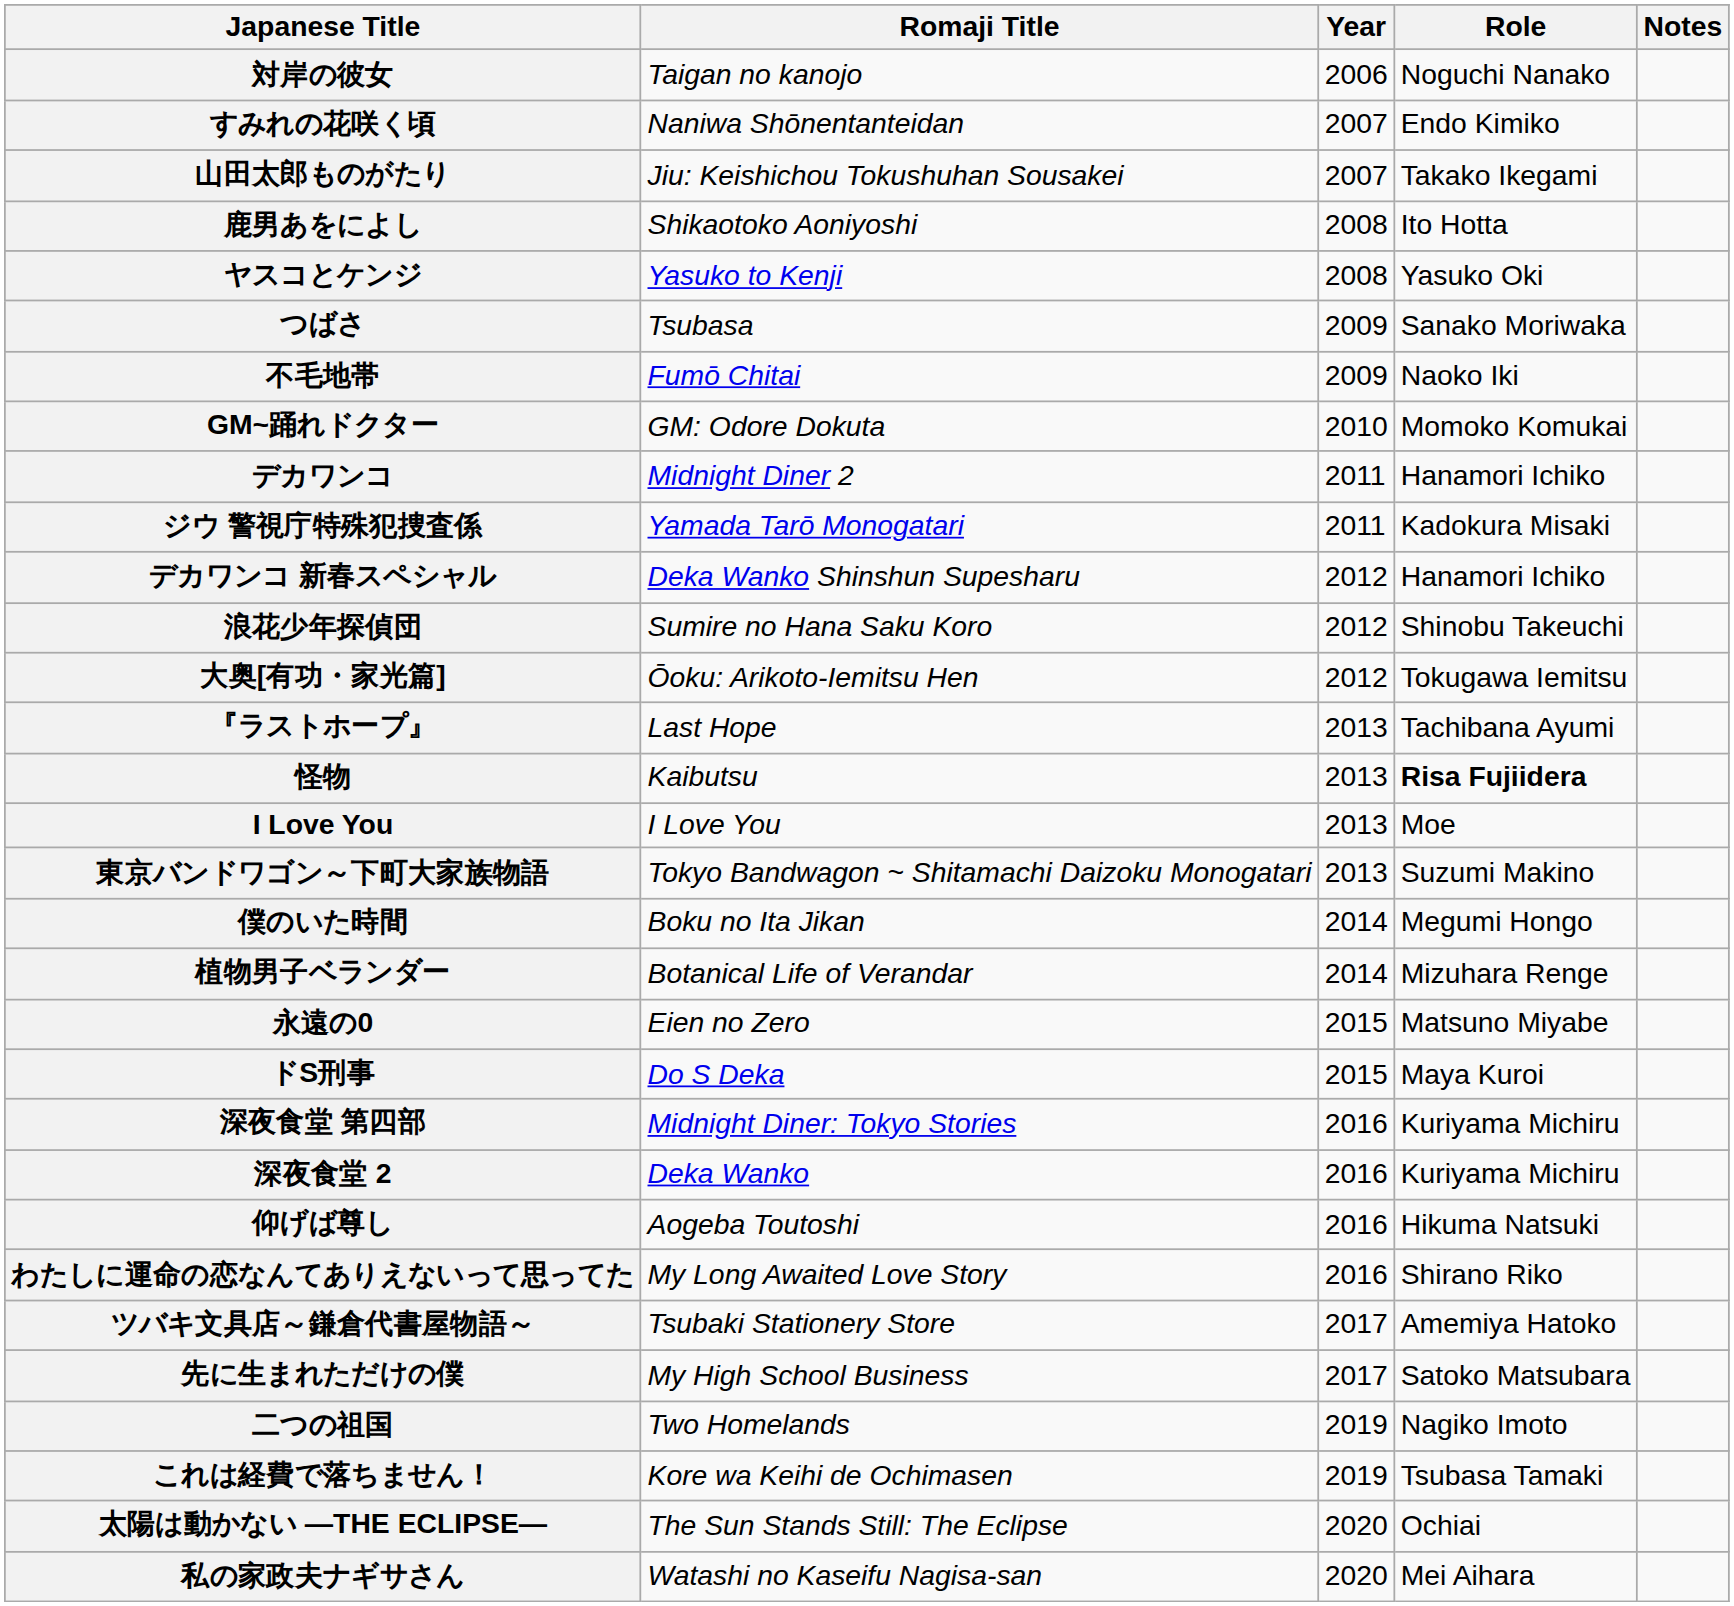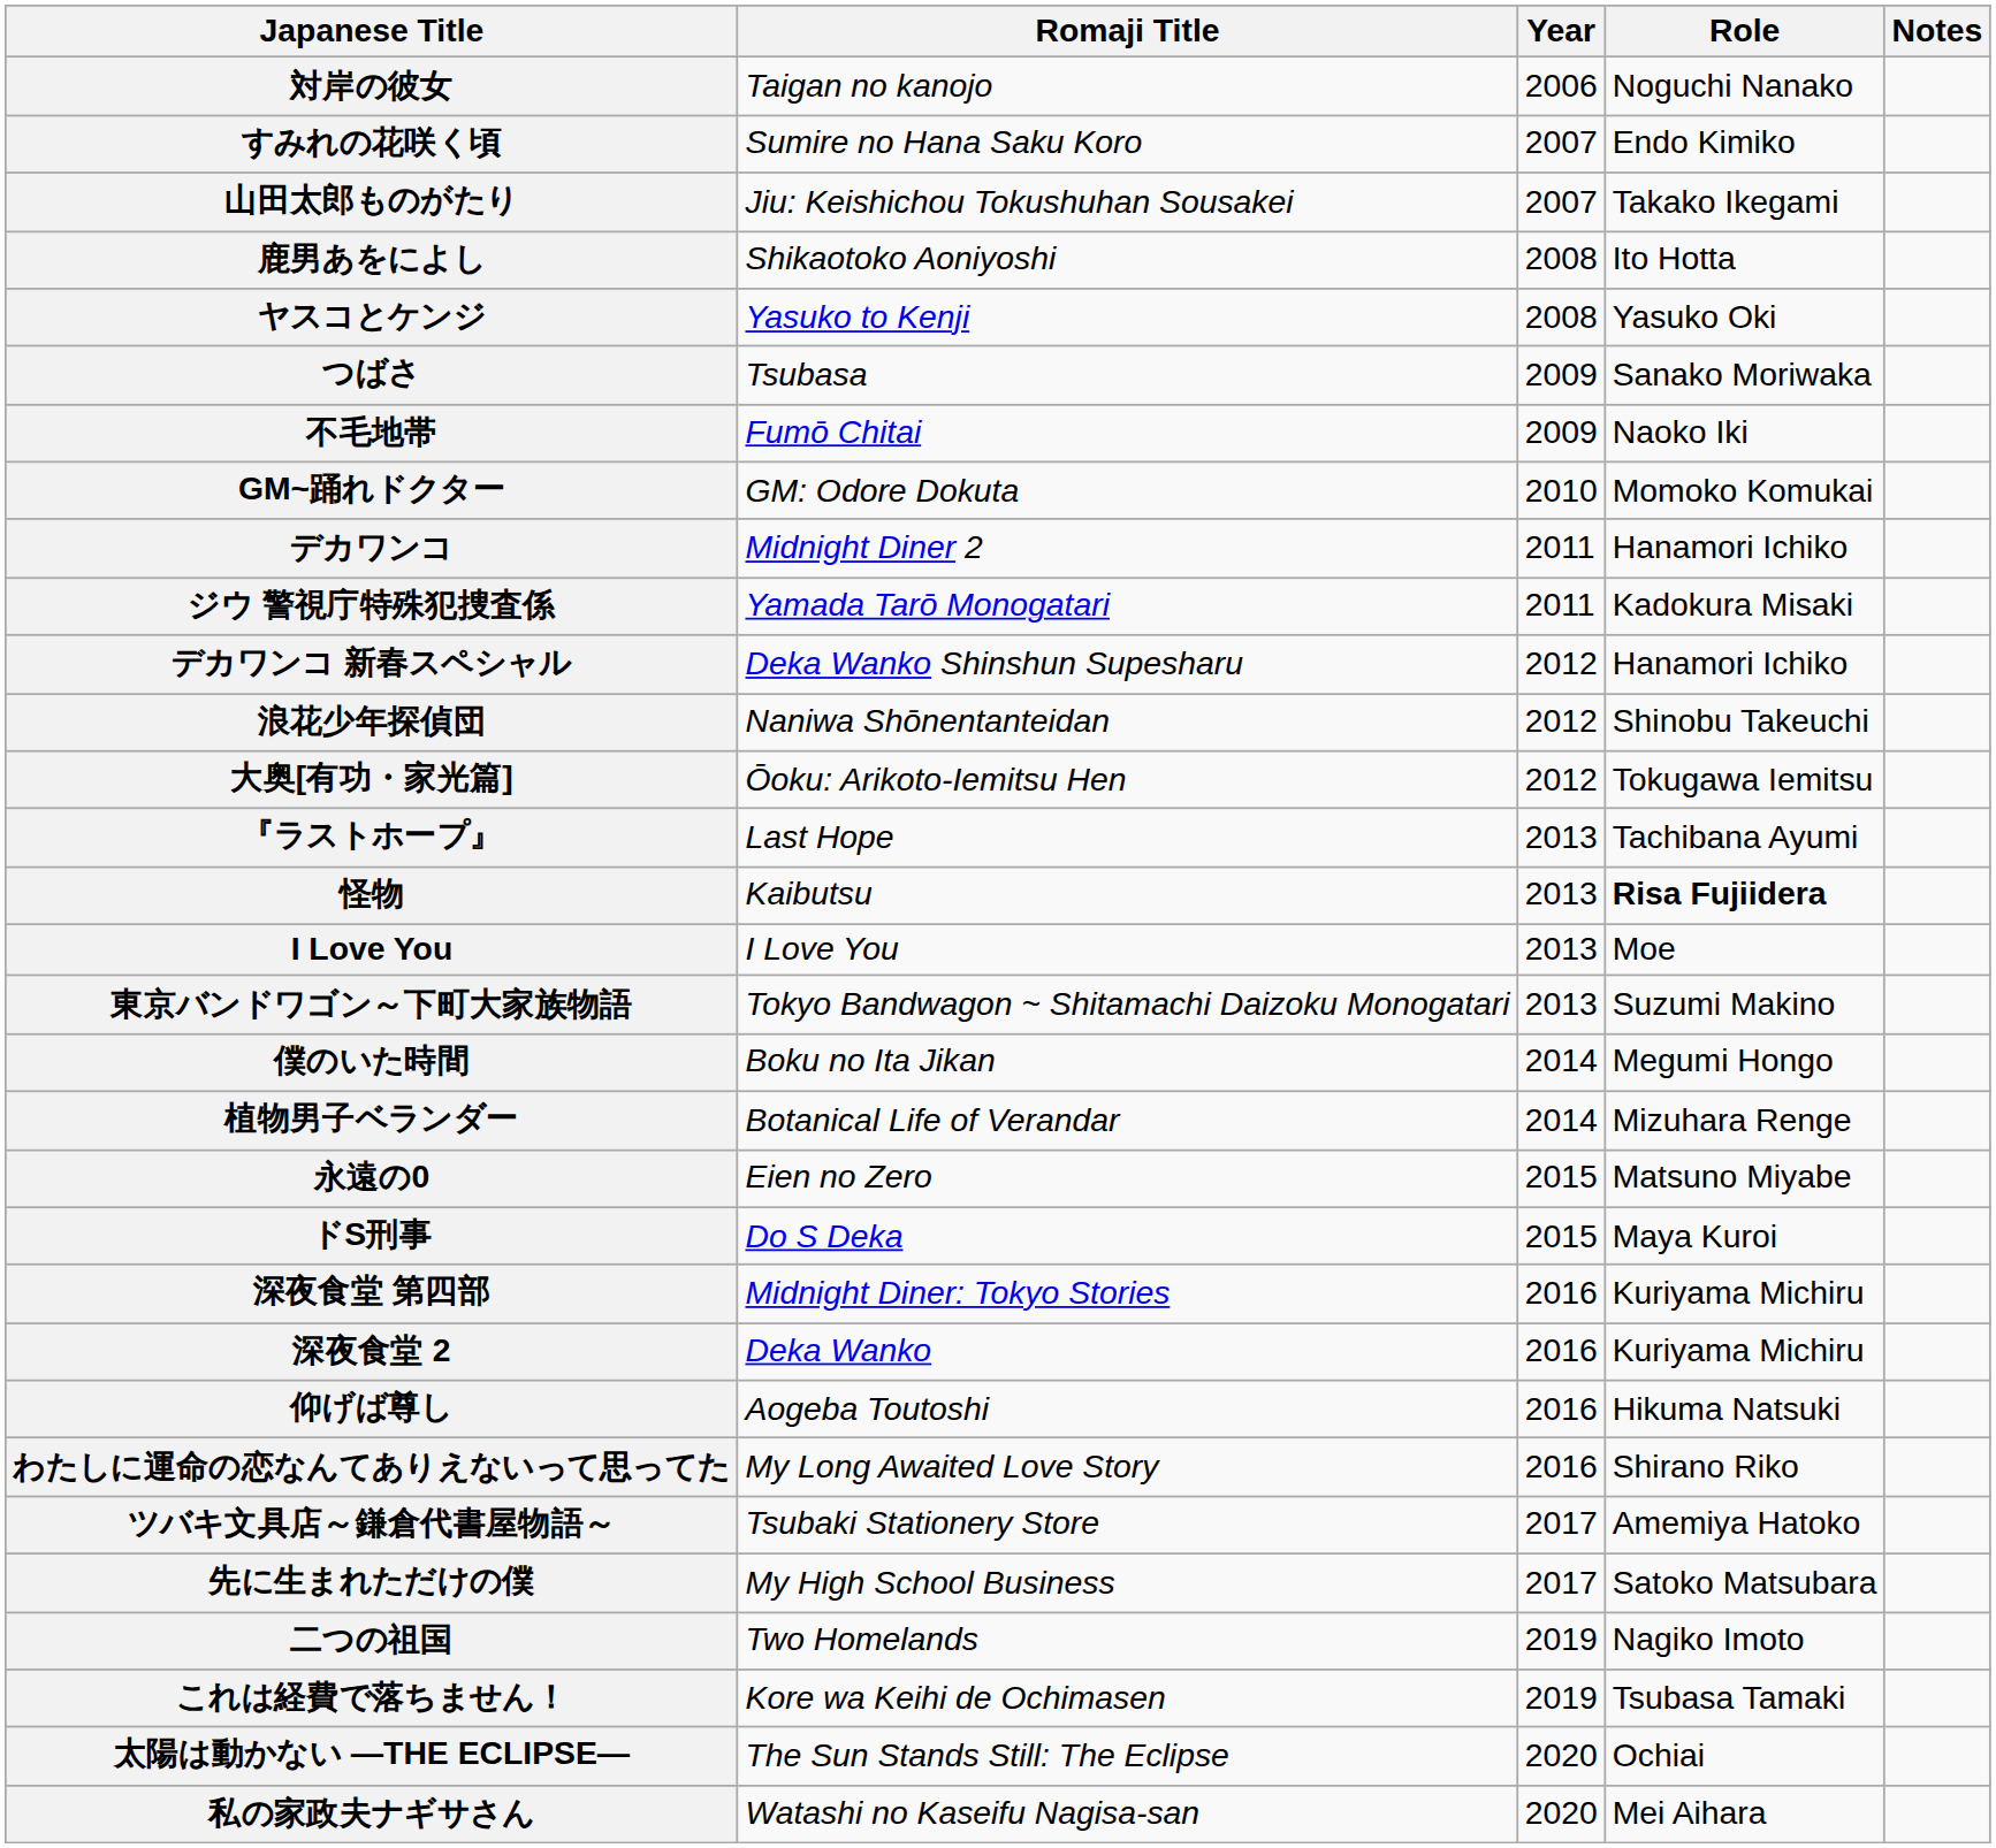 <table class="wikitable plainrowheaders sortable" style="font-size:100%">
 <tr>
 <th scope="col">Japanese Title</th>
 <th scope="col">Romaji Title</th>
 <th scope="col">Year</th>
 <th scope="col">Role</th>
 <th scope="col" class="unsortable">Notes</th>
 </tr>
 <tr>
 <th scope="row">対岸の彼女</th>
 <td><em>Taigan no kanojo</em></td>
 <td>2006</td>
 <td>Noguchi Nanako</td>
 <td></td>
 </tr>
 <tr>
 <th scope="row">すみれの花咲く頃</th>
-<td><em>Naniwa Shōnentanteidan</em></td>
+<td><em>Sumire no Hana Saku Koro</em></td>
 <td>2007</td>
 <td>Endo Kimiko</td>
 <td></td>
 </tr>
 <tr>
 <th scope="row">山田太郎ものがたり</th>
 <td><em>Jiu: Keishichou Tokushuhan Sousakei</em></td>
 <td>2007</td>
 <td>Takako Ikegami</td>
 <td></td>
 </tr>
 <tr>
 <th scope="row">鹿男あをによし</th>
 <td><em>Shikaotoko Aoniyoshi</em></td>
 <td>2008</td>
 <td>Ito Hotta</td>
 <td></td>
 </tr>
 <tr>
 <th scope="row">ヤスコとケンジ</th>
 <td><em><a href='#'>Yasuko to Kenji</a></em></td>
 <td>2008</td>
 <td>Yasuko Oki</td>
 <td></td>
 </tr>
 <tr>
 <th scope="row">つばさ</th>
 <td><em>Tsubasa</em></td>
 <td>2009</td>
 <td>Sanako Moriwaka</td>
 <td></td>
 </tr>
 <tr>
 <th scope="row">不毛地帯</th>
 <td><em><a href='#'>Fumō Chitai</a></em></td>
 <td>2009</td>
 <td>Naoko Iki</td>
 <td></td>
 </tr>
 <tr>
 <th scope="row">GM~踊れドクター</th>
 <td><em>GM: Odore Dokuta</em></td>
 <td>2010</td>
 <td>Momoko Komukai</td>
 <td></td>
 </tr>
 <tr>
 <th scope="row">デカワンコ</th>
 <td><em><a href='#'>Midnight Diner</a> 2</em></td>
 <td>2011</td>
 <td>Hanamori Ichiko</td>
 <td></td>
 </tr>
 <tr>
 <th scope="row">ジウ 警視庁特殊犯捜査係</th>
 <td><em><a href='#'>Yamada Tarō Monogatari</a></em></td>
 <td>2011</td>
 <td>Kadokura Misaki</td>
 <td></td>
 </tr>
 <tr>
 <th scope="row">デカワンコ 新春スペシャル</th>
 <td><em><a href='#'>Deka Wanko</a> Shinshun Supesharu</em></td>
 <td>2012</td>
 <td>Hanamori Ichiko</td>
 <td></td>
 </tr>
 <tr>
 <th scope="row">浪花少年探偵団</th>
-<td><em>Sumire no Hana Saku Koro</em></td>
+<td><em>Naniwa Shōnentanteidan</em></td>
 <td>2012</td>
 <td>Shinobu Takeuchi</td>
 <td></td>
 </tr>
 <tr>
 <th scope="row">大奥[有功・家光篇]</th>
 <td><em>Ōoku: Arikoto-Iemitsu Hen</em></td>
 <td>2012</td>
 <td>Tokugawa Iemitsu</td>
 <td></td>
 </tr>
 <tr>
 <th scope="row">『ラストホープ』</th>
 <td><em>Last Hope</em></td>
 <td>2013</td>
 <td>Tachibana Ayumi</td>
 <td></td>
 </tr>
 <tr>
 <th scope="row">怪物</th>
 <td><em>Kaibutsu</em></td>
 <td>2013</td>
 <td><strong>Risa Fujiidera</strong></td>
 <td></td>
 </tr>
 <tr>
 <th scope="row">I Love You</th>
 <td><em>I Love You</em></td>
 <td>2013</td>
 <td>Moe</td>
 <td></td>
 </tr>
 <tr>
 <th scope="row">東京バンドワゴン～下町大家族物語</th>
 <td><em>Tokyo Bandwagon ~ Shitamachi Daizoku Monogatari</em></td>
 <td>2013</td>
 <td>Suzumi Makino</td>
 <td></td>
 </tr>
 <tr>
 <th scope="row">僕のいた時間</th>
 <td><em>Boku no Ita Jikan</em></td>
 <td>2014</td>
 <td>Megumi Hongo</td>
 <td></td>
 </tr>
 <tr>
 <th scope="row">植物男子ベランダー</th>
 <td><em>Botanical Life of Verandar</em></td>
 <td>2014</td>
 <td>Mizuhara Renge</td>
 <td></td>
 </tr>
 <tr>
 <th scope="row">永遠の0</th>
 <td><em>Eien no Zero</em></td>
 <td>2015</td>
 <td>Matsuno Miyabe</td>
 <td></td>
 </tr>
 <tr>
 <th scope="row">ドS刑事</th>
 <td><em><a href='#'>Do S Deka</a></em></td>
 <td>2015</td>
 <td>Maya Kuroi</td>
 <td></td>
 </tr>
 <tr>
 <th scope="row">深夜食堂 第四部</th>
 <td><em><a href='#'>Midnight Diner: Tokyo Stories</a></em></td>
 <td>2016</td>
 <td>Kuriyama Michiru</td>
 <td></td>
 </tr>
 <tr>
 <th scope="row">深夜食堂 2</th>
 <td><em><a href='#'>Deka Wanko</a></em></td>
 <td>2016</td>
 <td>Kuriyama Michiru</td>
 <td></td>
 </tr>
 <tr>
 <th scope="row">仰げば尊し</th>
 <td><em>Aogeba Toutoshi</em></td>
 <td>2016</td>
 <td>Hikuma Natsuki</td>
 <td></td>
 </tr>
 <tr>
 <th scope="row">わたしに運命の恋なんてありえないって思ってた</th>
 <td><em>My Long Awaited Love Story</em></td>
 <td>2016</td>
 <td>Shirano Riko</td>
 <td></td>
 </tr>
 <tr>
 <th scope="row">ツバキ文具店～鎌倉代書屋物語～</th>
 <td><em>Tsubaki Stationery Store</em></td>
 <td>2017</td>
 <td>Amemiya Hatoko</td>
 <td></td>
 </tr>
 <tr>
 <th scope="row">先に生まれただけの僕</th>
 <td><em>My High School Business</em></td>
 <td>2017</td>
 <td>Satoko Matsubara</td>
 <td></td>
 </tr>
 <tr>
 <th scope="row">二つの祖国</th>
 <td><em>Two Homelands</em></td>
 <td>2019</td>
 <td>Nagiko Imoto</td>
 <td></td>
 </tr>
 <tr>
 <th scope="row">これは経費で落ちません！</th>
 <td><em>Kore wa Keihi de Ochimasen</em></td>
 <td>2019</td>
 <td>Tsubasa Tamaki</td>
 <td></td>
 </tr>
 <tr>
 <th scope="row">太陽は動かない —THE ECLIPSE—</th>
 <td><em>The Sun Stands Still: The Eclipse</em></td>
 <td>2020</td>
 <td>Ochiai</td>
 <td></td>
 </tr>
 <tr>
 <th scope="row">私の家政夫ナギサさん</th>
 <td><em>Watashi no Kaseifu Nagisa-san</em></td>
 <td>2020</td>
 <td>Mei Aihara</td>
 <td></td>
 </tr>
 </table>
